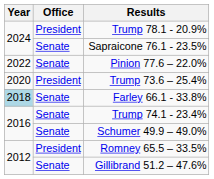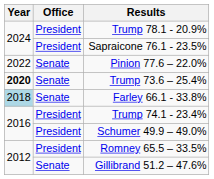 <table class=wikitable>
 <tr>
 <th width="30">Year</th>
 <th width="60">Office</th>
 <th width="180">Results</th>
 </tr>
 <tr>
 <td rowspan="2">2024</td>
 <td><a href='#'>President</a></td>
 <td align="right" ><a href='#'>Trump</a> 78.1 - 20.9%</td>
 </tr>
 <tr>
-<td><a href='#'>Senate</a></td>
+<td><a href='#'>President</a></td>
 <td align="right" >Sapraicone 76.1 - 23.5%</td>
 </tr>
 <tr>
 <td>2022</td>
 <td><a href='#'>Senate</a></td>
 <td align="right" ><a href='#'>Pinion</a> 77.6 – 22.0%</td>
 </tr>
 <tr>
-<td>2020</td>
-<td><a href='#'>President</a></td>
+<td><strong>2020</strong></td>
+<td><a href='#'>Senate</a></td>
 <td align="right" ><a href='#'>Trump</a> 73.6 – 25.4%</td>
 </tr>
 <tr>
 <td style="background: lightblue;">2018</td>
 <td><a href='#'>Senate</a></td>
 <td align="right" ><a href='#'>Farley</a> 66.1 - 33.8%</td>
 </tr>
 <tr>
 <td rowspan="2">2016</td>
-<td><a href='#'>Senate</a></td>
+<td><a href='#'>President</a></td>
 <td align="right" ><a href='#'>Trump</a> 74.1 - 23.4%</td>
 </tr>
 <tr>
-<td><a href='#'>Senate</a></td>
+<td><a href='#'>President</a></td>
 <td align="right" ><a href='#'>Schumer</a> 49.9 – 49.0%</td>
 </tr>
 <tr>
 <td rowspan="2">2012</td>
 <td><a href='#'>President</a></td>
 <td align="right" ><a href='#'>Romney</a> 65.5 – 33.5%</td>
 </tr>
 <tr>
 <td><a href='#'>Senate</a></td>
 <td align="right" ><a href='#'>Gillibrand</a> 51.2 – 47.6%</td>
 </tr>
 </table>
